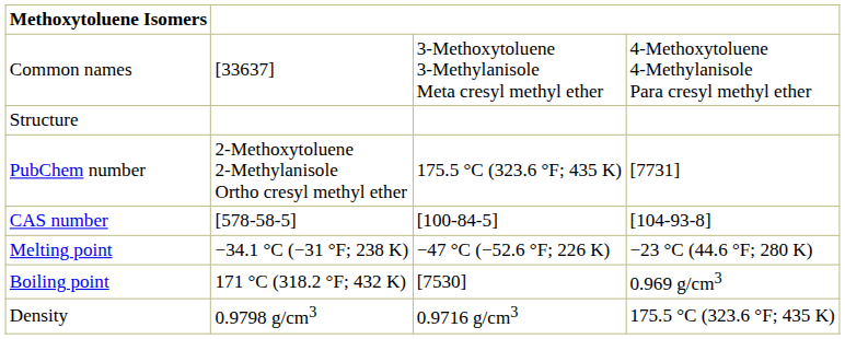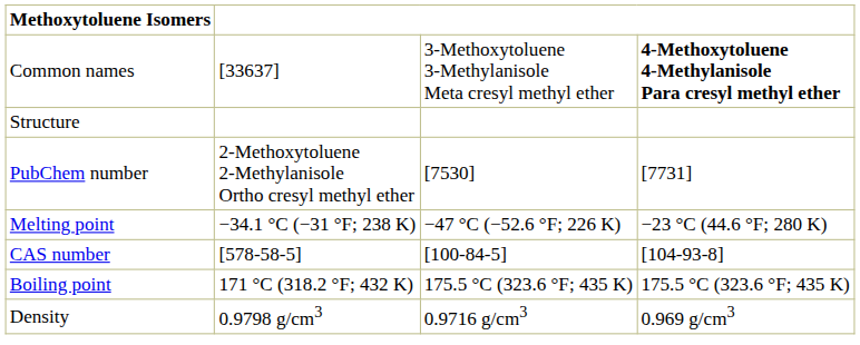 <table align="center" border="1" cellspacing="0" cellpadding="3" style="margin: 0 0 0 0.5em; background: #FFFFFF; border-collapse: collapse; border-color: #C0C090;">
 <tr>
 <th>Methoxytoluene Isomers</th>
 </tr>
 <tr>
 <td>Common names</td>
 <td>[33637]</td>
 <td>3-Methoxytoluene<br>3-Methylanisole<br>Meta cresyl methyl ether</td>
-<td>4-Methoxytoluene<br>4-Methylanisole<br>Para cresyl methyl ether</td>
+<td><strong>4-Methoxytoluene<br>4-Methylanisole<br>Para cresyl methyl ether</strong></td>
 </tr>
 <tr>
 <td>Structure</td>
 <td align="center"></td>
 <td align="center"></td>
 <td align="center"></td>
 </tr>
 <tr>
 <td><a href='#'>PubChem</a> number</td>
 <td>2-Methoxytoluene<br>2-Methylanisole<br>Ortho cresyl methyl ether</td>
-<td>175.5 °C (323.6 °F; 435 K)</td>
+<td>[7530]</td>
 <td>[7731]</td>
+</tr>
+<tr>
+<td><a href='#'>Melting point</a></td>
+<td>−34.1 °C (−31 °F; 238 K)</td>
+<td>−47 °C (−52.6 °F; 226 K)</td>
+<td>−23 °C (44.6 °F; 280 K)</td>
 </tr>
 <tr>
 <td><a href='#'>CAS number</a></td>
 <td>[578-58-5]</td>
 <td>[100-84-5]</td>
 <td>[104-93-8]</td>
 </tr>
 <tr>
-<td><a href='#'>Melting point</a></td>
-<td>−34.1 °C (−31 °F; 238 K)</td>
-<td>−47 °C (−52.6 °F; 226 K)</td>
-<td>−23 °C (44.6 °F; 280 K)</td>
-</tr>
-<tr>
 <td><a href='#'>Boiling point</a></td>
 <td>171 °C (318.2 °F; 432 K)</td>
-<td>[7530]</td>
-<td>0.969 g/cm<sup>3</sup></td>
+<td>175.5 °C (323.6 °F; 435 K)</td>
+<td>175.5 °C (323.6 °F; 435 K)</td>
 </tr>
 <tr>
 <td>Density</td>
 <td>0.9798 g/cm<sup>3</sup></td>
 <td>0.9716 g/cm<sup>3</sup></td>
-<td>175.5 °C (323.6 °F; 435 K)</td>
+<td>0.969 g/cm<sup>3</sup></td>
 </tr>
 </table>
